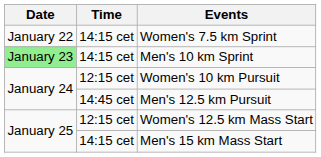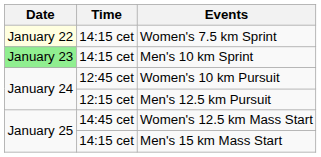 <table class="wikitable" border="1">
 <tr>
 <th>Date</th>
 <th>Time</th>
 <th>Events</th>
 </tr>
 <tr>
-<td>January 22</td>
+<td style="background: lightyellow;">January 22</td>
 <td>14:15 cet</td>
 <td>Women's 7.5 km Sprint</td>
 </tr>
 <tr>
 <td style="background: lightgreen;">January 23</td>
 <td>14:15 cet</td>
 <td>Men's 10 km Sprint</td>
 </tr>
 <tr>
 <td rowspan=2>January 24</td>
-<td>12:15 cet</td>
+<td>12:45 cet</td>
 <td>Women's 10 km Pursuit</td>
 </tr>
 <tr>
-<td>14:45 cet</td>
+<td>12:15 cet</td>
 <td>Men's 12.5 km Pursuit</td>
 </tr>
 <tr>
 <td rowspan=2>January 25</td>
-<td>12:15 cet</td>
+<td>14:45 cet</td>
 <td>Women's 12.5 km Mass Start</td>
 </tr>
 <tr>
 <td>14:15 cet</td>
 <td>Men's 15 km Mass Start</td>
 </tr>
 </table>
